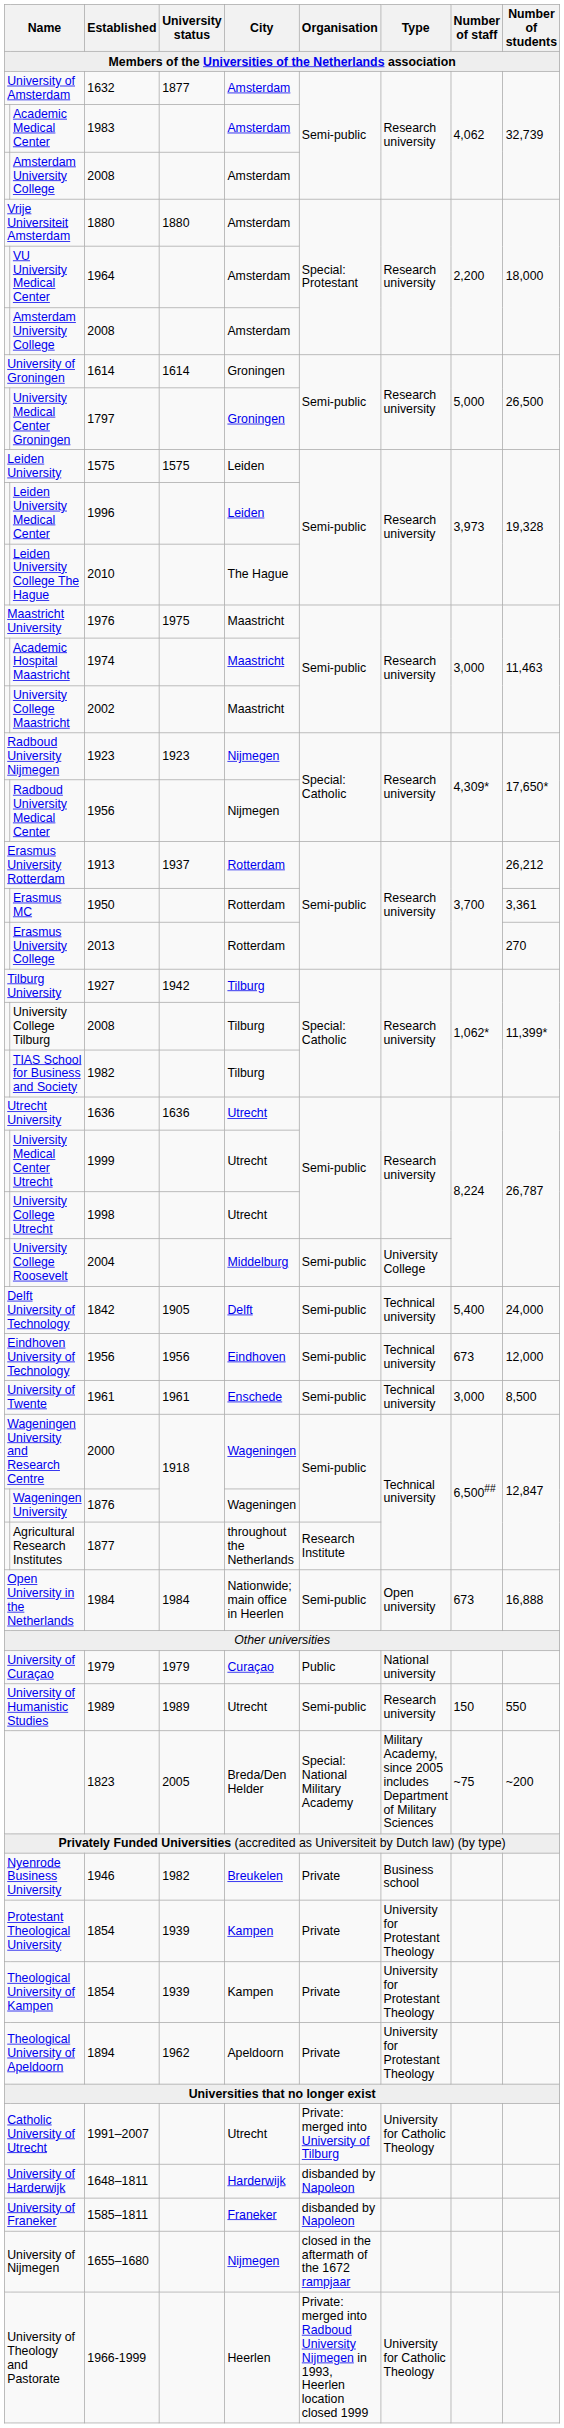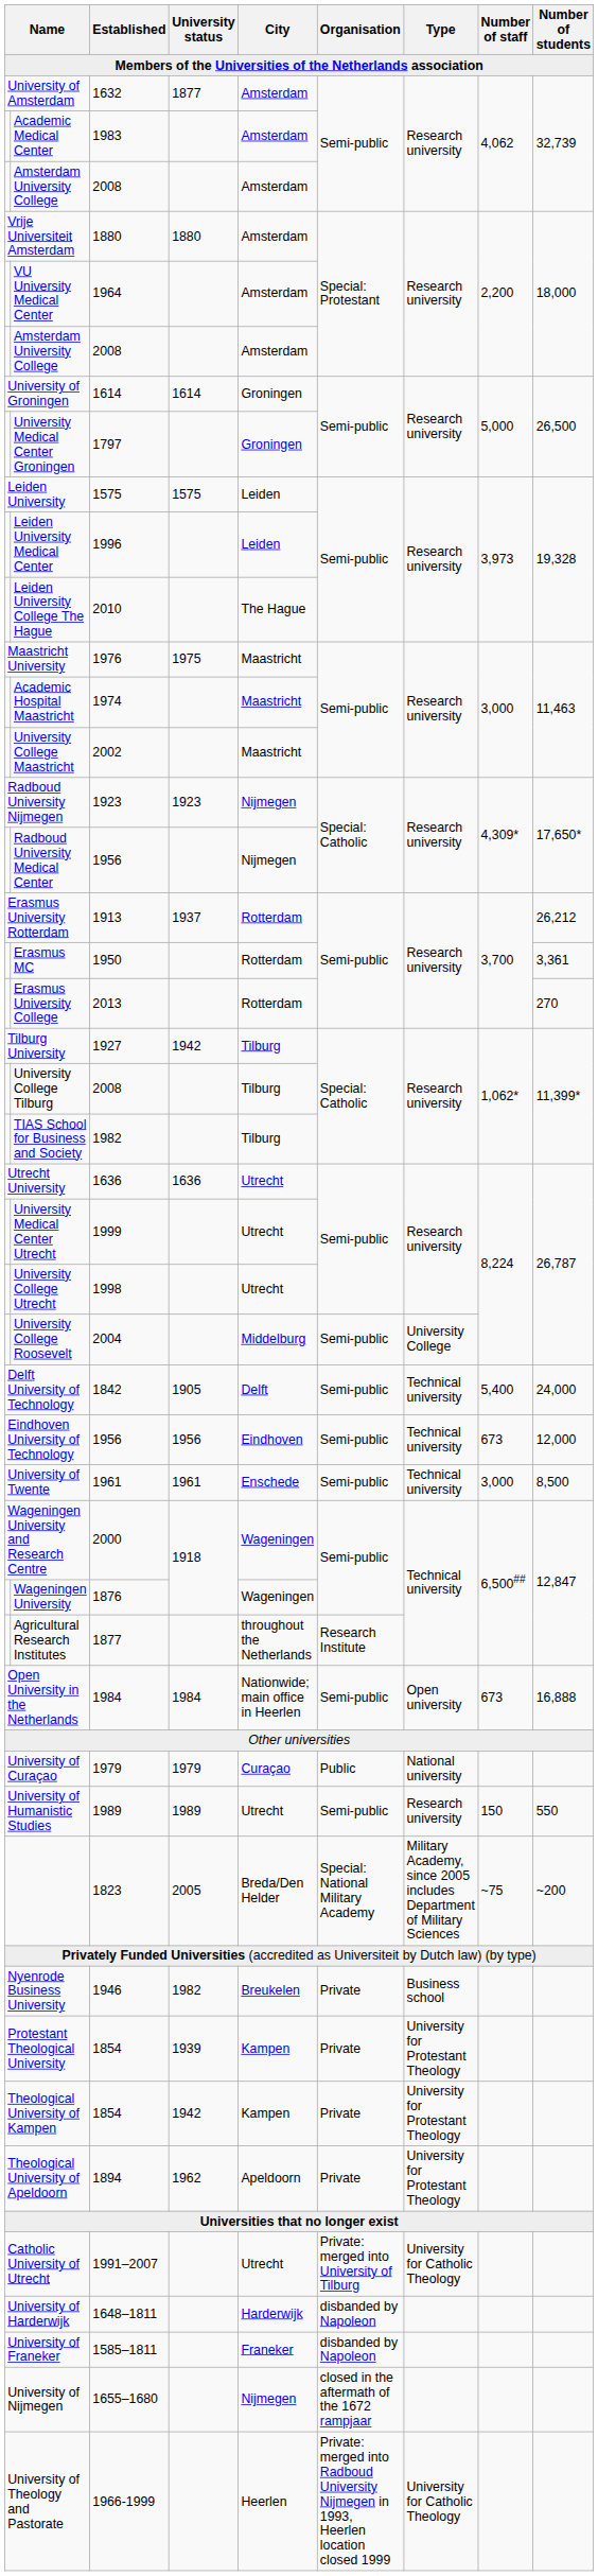 <table class="wikitable sortable">
 <tr>
 <th colspan="2">Name</th>
 <th>Established</th>
 <th>University status</th>
 <th>City</th>
 <th>Organisation</th>
 <th>Type</th>
 <th>Number of staff</th>
 <th>Number of students</th>
 </tr>
 <tr>
 <td colspan="10"  style="text-align:center; background:#eee;"><strong>Members of the <a href='#'>Universities of the Netherlands</a> association</strong></td>
 </tr>
 <tr>
 <td colspan="2"><a href='#'>University of Amsterdam</a></td>
 <td>1632</td>
 <td>1877</td>
 <td><a href='#'>Amsterdam</a></td>
 <td rowspan="3">Semi-public</td>
 <td rowspan="3">Research university</td>
 <td rowspan="3">4,062</td>
 <td rowspan="3">32,739</td>
 </tr>
 <tr>
 <td></td>
 <td><a href='#'>Academic Medical Center</a></td>
 <td>1983</td>
 <td></td>
 <td><a href='#'>Amsterdam</a></td>
 </tr>
 <tr>
 <td></td>
 <td><a href='#'>Amsterdam University College</a></td>
 <td>2008</td>
 <td></td>
 <td>Amsterdam</td>
 </tr>
 <tr>
 <td colspan="2"><a href='#'>Vrije Universiteit Amsterdam</a></td>
 <td>1880</td>
 <td>1880</td>
 <td>Amsterdam</td>
 <td rowspan="3">Special: Protestant</td>
 <td rowspan="3">Research university</td>
 <td rowspan="3">2,200</td>
 <td rowspan="3">18,000</td>
 </tr>
 <tr>
 <td></td>
 <td><a href='#'>VU University Medical Center</a></td>
 <td>1964</td>
 <td></td>
 <td>Amsterdam</td>
 </tr>
 <tr>
 <td></td>
 <td><a href='#'>Amsterdam University College</a></td>
 <td>2008</td>
 <td></td>
 <td>Amsterdam</td>
 </tr>
 <tr>
 <td colspan="2"><a href='#'>University of Groningen</a></td>
 <td>1614</td>
 <td>1614</td>
 <td>Groningen</td>
 <td rowspan="2">Semi-public</td>
 <td rowspan="2">Research university</td>
 <td rowspan="2">5,000</td>
 <td rowspan="2">26,500</td>
 </tr>
 <tr>
 <td></td>
 <td><a href='#'>University Medical Center Groningen</a></td>
 <td>1797</td>
 <td></td>
 <td><a href='#'>Groningen</a></td>
 </tr>
 <tr>
 <td colspan="2"><a href='#'>Leiden University</a></td>
 <td>1575</td>
 <td>1575</td>
 <td>Leiden</td>
 <td rowspan="3">Semi-public</td>
 <td rowspan="3">Research university</td>
 <td rowspan="3">3,973</td>
 <td rowspan="3">19,328</td>
 </tr>
 <tr>
 <td></td>
 <td><a href='#'>Leiden University Medical Center</a></td>
 <td>1996</td>
 <td></td>
 <td><a href='#'>Leiden</a></td>
 </tr>
 <tr>
 <td></td>
 <td><a href='#'>Leiden University College The Hague</a></td>
 <td>2010</td>
 <td></td>
 <td>The Hague</td>
 </tr>
 <tr>
 <td colspan="2"><a href='#'>Maastricht University</a></td>
 <td>1976</td>
 <td>1975</td>
 <td>Maastricht</td>
 <td rowspan="3">Semi-public</td>
 <td rowspan="3">Research university</td>
 <td rowspan="3">3,000</td>
 <td rowspan="3">11,463</td>
 </tr>
 <tr>
 <td></td>
 <td><a href='#'>Academic Hospital Maastricht</a></td>
 <td>1974</td>
 <td></td>
 <td><a href='#'>Maastricht</a></td>
 </tr>
 <tr>
 <td></td>
 <td><a href='#'>University College Maastricht</a></td>
 <td>2002</td>
 <td></td>
 <td>Maastricht</td>
 </tr>
 <tr>
 <td colspan="2"><a href='#'>Radboud University Nijmegen</a></td>
 <td>1923</td>
 <td>1923</td>
 <td><a href='#'>Nijmegen</a></td>
 <td rowspan="2">Special: Catholic</td>
 <td rowspan="2">Research university</td>
 <td rowspan="2">4,309*</td>
 <td rowspan="2">17,650*</td>
 </tr>
 <tr>
 <td></td>
 <td><a href='#'>Radboud University Medical Center</a></td>
 <td>1956</td>
 <td></td>
 <td>Nijmegen</td>
 </tr>
 <tr>
 <td colspan="2"><a href='#'>Erasmus University Rotterdam</a></td>
 <td>1913</td>
 <td>1937</td>
 <td><a href='#'>Rotterdam</a></td>
 <td rowspan="3">Semi-public</td>
 <td rowspan="3">Research university</td>
 <td rowspan="3">3,700</td>
 <td>26,212</td>
 </tr>
 <tr>
 <td></td>
 <td><a href='#'>Erasmus MC</a></td>
 <td>1950</td>
 <td></td>
 <td>Rotterdam</td>
 <td>3,361</td>
 </tr>
 <tr>
 <td></td>
 <td><a href='#'>Erasmus University College</a></td>
 <td>2013</td>
 <td></td>
 <td>Rotterdam</td>
 <td>270</td>
 </tr>
 <tr>
 <td colspan="2"><a href='#'>Tilburg University</a></td>
 <td>1927</td>
 <td>1942</td>
 <td><a href='#'>Tilburg</a></td>
 <td rowspan="3">Special: Catholic</td>
 <td rowspan="3">Research university</td>
 <td rowspan="3">1,062*</td>
 <td rowspan="3">11,399*</td>
 </tr>
 <tr>
 <td></td>
 <td>University College Tilburg</td>
 <td>2008</td>
 <td></td>
 <td>Tilburg</td>
 </tr>
 <tr>
 <td></td>
 <td><a href='#'>TIAS School for Business and Society</a></td>
 <td>1982</td>
 <td></td>
 <td>Tilburg</td>
 </tr>
 <tr>
 <td colspan="2"><a href='#'>Utrecht University</a></td>
 <td>1636</td>
 <td>1636</td>
 <td><a href='#'>Utrecht</a></td>
 <td rowspan="3">Semi-public</td>
 <td rowspan="3">Research university</td>
 <td rowspan="4">8,224</td>
 <td rowspan="4">26,787</td>
 </tr>
 <tr>
 <td></td>
 <td><a href='#'>University Medical Center Utrecht</a></td>
 <td>1999</td>
 <td></td>
 <td>Utrecht</td>
 </tr>
 <tr>
 <td></td>
 <td><a href='#'>University College Utrecht</a></td>
 <td>1998</td>
 <td></td>
 <td>Utrecht</td>
 </tr>
 <tr>
 <td></td>
 <td><a href='#'>University College Roosevelt</a></td>
 <td>2004</td>
 <td></td>
 <td><a href='#'>Middelburg</a></td>
 <td>Semi-public</td>
 <td>University College</td>
 </tr>
 <tr>
 <td colspan="2"><a href='#'>Delft University of Technology</a></td>
 <td>1842</td>
 <td>1905</td>
 <td><a href='#'>Delft</a></td>
 <td>Semi-public</td>
 <td>Technical university</td>
 <td>5,400</td>
 <td>24,000</td>
 </tr>
 <tr>
 <td colspan="2"><a href='#'>Eindhoven University of Technology</a></td>
 <td>1956</td>
 <td>1956</td>
 <td><a href='#'>Eindhoven</a></td>
 <td>Semi-public</td>
 <td>Technical university</td>
 <td>673</td>
 <td>12,000</td>
 </tr>
 <tr>
 <td colspan="2"><a href='#'>University of Twente</a></td>
 <td>1961</td>
 <td>1961</td>
 <td><a href='#'>Enschede</a></td>
 <td>Semi-public</td>
 <td>Technical university</td>
 <td>3,000</td>
 <td>8,500</td>
 </tr>
 <tr>
 <td colspan="2"><a href='#'>Wageningen University and Research Centre</a></td>
 <td>2000</td>
 <td rowspan="2">1918</td>
 <td><a href='#'>Wageningen</a></td>
 <td rowspan="2">Semi-public</td>
 <td rowspan="3">Technical university</td>
 <td rowspan="3">6,500<sup>##</sup></td>
 <td rowspan="3">12,847</td>
 </tr>
 <tr>
 <td></td>
 <td><a href='#'>Wageningen University</a></td>
 <td>1876</td>
 <td>Wageningen</td>
 </tr>
 <tr>
 <td></td>
 <td>Agricultural Research Institutes</td>
 <td>1877</td>
 <td></td>
 <td>throughout the Netherlands</td>
 <td>Research Institute</td>
 </tr>
 <tr>
 <td colspan="2"><a href='#'>Open University in the Netherlands</a></td>
 <td>1984</td>
 <td>1984</td>
 <td>Nationwide; main office in Heerlen</td>
 <td>Semi-public</td>
 <td>Open university</td>
 <td>673</td>
 <td>16,888</td>
 </tr>
 <tr>
 <td colspan="10"  style="text-align:center; background:#eee;"><em>Other universities</em></td>
 </tr>
 <tr>
 <td colspan="2"><a href='#'>University of Curaçao</a></td>
 <td>1979</td>
 <td>1979</td>
 <td><a href='#'>Curaçao</a></td>
 <td>Public</td>
 <td>National university</td>
 <td></td>
 <td></td>
 </tr>
 <tr>
 <td colspan="2"><a href='#'>University of Humanistic Studies</a></td>
 <td>1989</td>
 <td>1989</td>
 <td>Utrecht</td>
 <td>Semi-public</td>
 <td>Research university</td>
 <td>150</td>
 <td>550</td>
 </tr>
 <tr>
 <td colspan="2"></td>
 <td>1823</td>
 <td>2005</td>
 <td>Breda/Den Helder</td>
 <td>Special: National Military Academy</td>
 <td>Military Academy, since 2005 includes Department of Military Sciences</td>
 <td>~75</td>
 <td>~200</td>
 </tr>
 <tr>
 <td colspan="10"  style="text-align:center; background:#eee;"><strong>Privately Funded Universities</strong> (accredited as Universiteit by Dutch law) (by type)</td>
 </tr>
 <tr>
 <td colspan="2"><a href='#'>Nyenrode Business University</a></td>
 <td>1946</td>
 <td>1982</td>
 <td><a href='#'>Breukelen</a></td>
 <td>Private</td>
 <td>Business school</td>
 <td></td>
 <td></td>
 </tr>
 <tr>
 <td colspan="2"><a href='#'>Protestant Theological University</a></td>
 <td>1854</td>
 <td>1939</td>
 <td><a href='#'>Kampen</a></td>
 <td>Private</td>
 <td>University for Protestant Theology</td>
 <td></td>
 <td></td>
 </tr>
 <tr>
 <td colspan="2"><a href='#'>Theological University of Kampen</a></td>
 <td>1854</td>
-<td>1939</td>
+<td>1942</td>
 <td>Kampen</td>
 <td>Private</td>
 <td>University for Protestant Theology</td>
 <td></td>
 <td></td>
 </tr>
 <tr>
 <td colspan="2"><a href='#'>Theological University of Apeldoorn</a></td>
 <td>1894</td>
 <td>1962</td>
 <td>Apeldoorn</td>
 <td>Private</td>
 <td>University for Protestant Theology</td>
 <td></td>
 <td></td>
 </tr>
 <tr>
 <td colspan="10"  style="text-align:center; background:#eee;"><strong>Universities that no longer exist</strong></td>
 </tr>
 <tr>
 <td colspan="2"><a href='#'>Catholic University of Utrecht</a></td>
 <td>1991–2007</td>
 <td></td>
 <td>Utrecht</td>
 <td>Private: merged into <a href='#'>University of Tilburg</a></td>
 <td>University for Catholic Theology</td>
 <td></td>
 <td></td>
 </tr>
 <tr>
 <td colspan="2"><a href='#'>University of Harderwijk</a></td>
 <td>1648–1811</td>
 <td></td>
 <td><a href='#'>Harderwijk</a></td>
 <td>disbanded by <a href='#'>Napoleon</a></td>
 <td></td>
 <td></td>
 <td></td>
 </tr>
 <tr>
 <td colspan="2"><a href='#'>University of Franeker</a></td>
 <td>1585–1811</td>
 <td></td>
 <td><a href='#'>Franeker</a></td>
 <td>disbanded by <a href='#'>Napoleon</a></td>
 <td></td>
 <td></td>
 <td></td>
 </tr>
 <tr>
 <td colspan="2">University of Nijmegen</td>
 <td>1655–1680</td>
 <td></td>
 <td><a href='#'>Nijmegen</a></td>
 <td>closed in the aftermath of the 1672 <a href='#'>rampjaar</a></td>
 <td></td>
 <td></td>
 <td></td>
 </tr>
 <tr>
 <td colspan="2">University of Theology and Pastorate</td>
 <td>1966-1999</td>
 <td></td>
 <td>Heerlen</td>
 <td>Private: merged into <a href='#'>Radboud University Nijmegen</a> in 1993, Heerlen location closed 1999</td>
 <td>University for Catholic Theology</td>
 <td></td>
 <td></td>
 </tr>
 </table>
